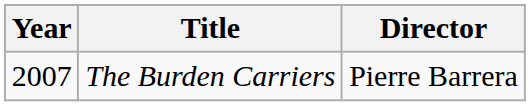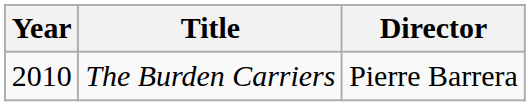 <table class="wikitable">
 <tr>
 <th>Year</th>
 <th>Title</th>
 <th>Director</th>
 </tr>
 <tr>
-<td>2007</td>
+<td>2010</td>
 <td><em>The Burden Carriers</em></td>
 <td>Pierre Barrera</td>
 </tr>
 </table>
